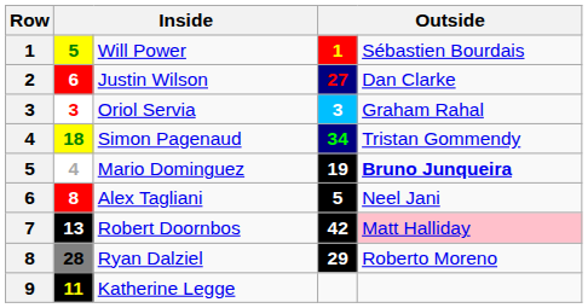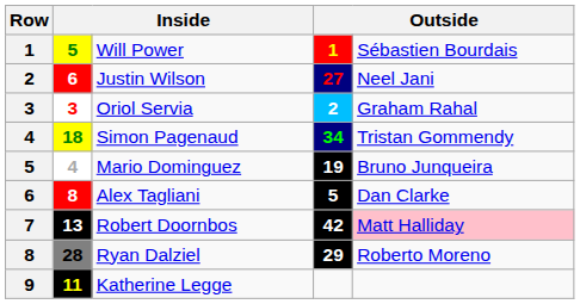 <table class="wikitable" style="font-size: 95%;">
 <tr>
 <th>Row</th>
 <th colspan=2>Inside</th>
 <th colspan=2>Outside</th>
 </tr>
 <tr>
 <th>1</th>
 <td style="background:yellow; color:green;" align="center" width="25"><strong>5</strong></td>
 <td width="175"> <a href='#'>Will Power</a></td>
 <td style="background:red; color:yellow;" align=center><strong>1</strong></td>
 <td> <a href='#'>Sébastien Bourdais</a></td>
 </tr>
 <tr>
 <th>2</th>
 <td style="background:red; color:white;" align=center width="25"><strong>6</strong></td>
 <td> <a href='#'>Justin Wilson</a></td>
 <td style="background:navy; color:red;" align=center><strong>27</strong></td>
-<td> <a href='#'>Dan Clarke</a></td>
+<td> <a href='#'>Neel Jani</a></td>
 </tr>
 <tr>
 <th>3</th>
 <td style="background:white; color:red;" align=center width="25"><strong>3</strong></td>
 <td width="175"> <a href='#'>Oriol Servia</a></td>
-<td style="background:DeepSkyBlue; color:white;" align=center><strong>3</strong></td>
+<td style="background:DeepSkyBlue; color:white;" align=center><strong>2</strong></td>
 <td width="175"> <a href='#'>Graham Rahal</a></td>
 </tr>
 <tr>
 <th>4</th>
 <td style="background:yellow; color:green;" align=center width="25"><strong>18</strong></td>
 <td> <a href='#'>Simon Pagenaud</a></td>
 <td style="background:navy; color:lime;" align=center width="25"><strong>34</strong></td>
 <td> <a href='#'>Tristan Gommendy</a></td>
 </tr>
 <tr>
 <th>5</th>
 <td style="background:white; color:DarkGrey;" align=center><strong>4</strong></td>
 <td> <a href='#'>Mario Dominguez</a></td>
 <td style="background:black; color:white;" align="center"><strong>19</strong></td>
-<td><strong> <a href='#'>Bruno Junqueira</a></strong></td>
+<td> <a href='#'>Bruno Junqueira</a></td>
 </tr>
 <tr>
 <th>6</th>
 <td style="background:red; color:white;" align=center width="25"><strong>8</strong></td>
 <td> <a href='#'>Alex Tagliani</a></td>
 <td style="background:black; color:white;" align=center width="25"><strong>5</strong></td>
-<td> <a href='#'>Neel Jani</a></td>
+<td> <a href='#'>Dan Clarke</a></td>
 </tr>
 <tr>
 <th>7</th>
 <td style="background:black; color:white;" align="center"><strong>13</strong></td>
 <td width="175"> <a href='#'>Robert Doornbos</a></td>
 <td style="background:black; color:white;" align=center><strong>42</strong></td>
 <td style="background: pink;"> <a href='#'>Matt Halliday</a></td>
 </tr>
 <tr>
 <th>8</th>
 <td style="background:grey; color:black;" align=center width="25"><strong>28</strong></td>
 <td> <a href='#'>Ryan Dalziel</a></td>
 <td style="background:black; color:white;" align=center><strong>29</strong></td>
 <td> <a href='#'>Roberto Moreno</a></td>
 </tr>
 <tr>
 <th>9</th>
 <td style="background:black; color:yellow;" align=center width="25"><strong>11</strong></td>
 <td> <a href='#'>Katherine Legge</a></td>
 <td></td>
 <td></td>
 </tr>
 </table>
